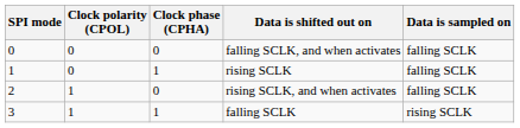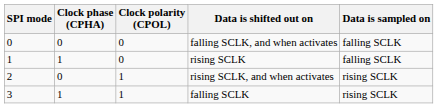 <table class="wikitable">
 <tr>
 <th>SPI mode</th>
+<th>Clock phase<br>(CPHA)</th>
 <th>Clock polarity<br>(CPOL)</th>
-<th>Clock phase<br>(CPHA)</th>
 <th>Data is shifted out on</th>
 <th>Data is sampled on</th>
 </tr>
 <tr>
 <td>0</td>
 <td>0</td>
 <td>0</td>
 <td>falling SCLK, and when  activates</td>
 <td>falling SCLK</td>
 </tr>
 <tr>
 <td>1</td>
+<td>1</td>
 <td>0</td>
-<td>1</td>
 <td>rising SCLK</td>
 <td>falling SCLK</td>
 </tr>
 <tr>
 <td>2</td>
+<td>0</td>
 <td>1</td>
-<td>0</td>
 <td>rising SCLK, and when  activates</td>
-<td>falling SCLK</td>
+<td>rising SCLK</td>
 </tr>
 <tr>
 <td>3</td>
 <td>1</td>
 <td>1</td>
 <td>falling SCLK</td>
 <td>rising SCLK</td>
 </tr>
 </table>
